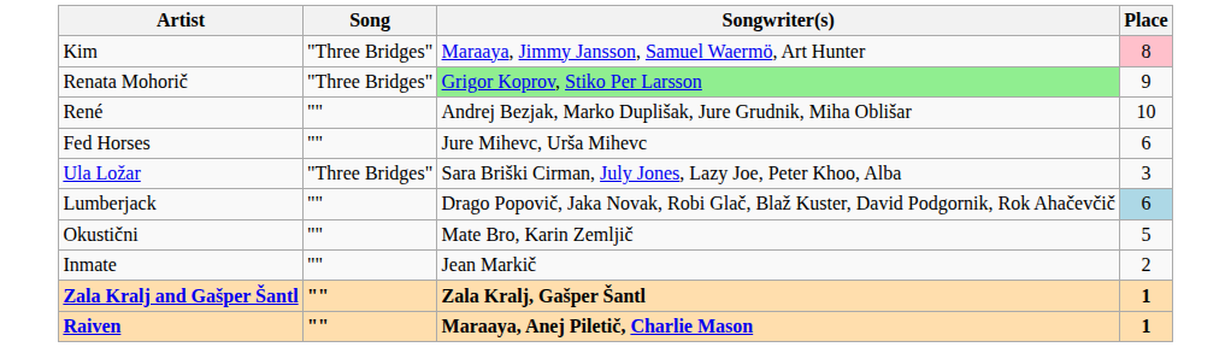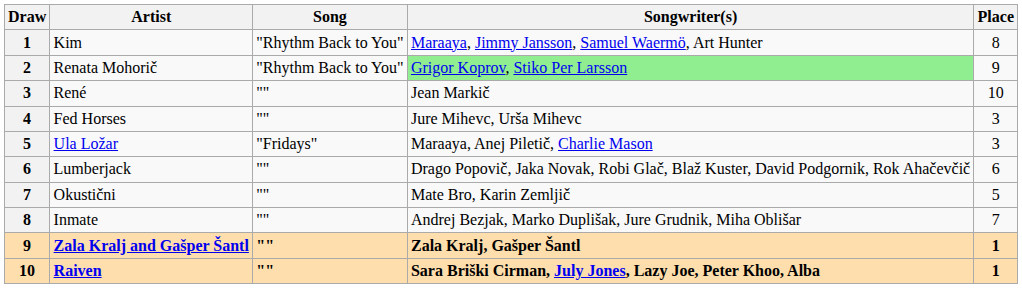 <table class="sortable wikitable plainrowheaders" style="margin: 1em auto 1em auto; text-align:center;">
 <tr>
+<th>Draw</th>
 <th>Artist</th>
 <th>Song</th>
 <th>Songwriter(s)</th>
 <th>Place</th>
 </tr>
 <tr>
+<th scope="row" style="text-align:center;">1</th>
 <td align="left">Kim</td>
-<td align="left">"Three Bridges"</td>
+<td align="left">"Rhythm Back to You"</td>
 <td align="left"><a href='#'>Maraaya</a>, <a href='#'>Jimmy Jansson</a>, <a href='#'>Samuel Waermö</a>, Art Hunter</td>
-<td style="background: pink;">8</td>
+<td>8</td>
 </tr>
 <tr>
+<th scope="row" style="text-align:center;">2</th>
 <td align="left">Renata Mohorič</td>
-<td align="left">"Three Bridges"</td>
+<td align="left">"Rhythm Back to You"</td>
 <td align="left" style="background: lightgreen;"><a href='#'>Grigor Koprov</a>, <a href='#'>Stiko Per Larsson</a></td>
 <td>9</td>
 </tr>
 <tr>
+<th scope="row" style="text-align:center;">3</th>
 <td align="left">René</td>
 <td align="left">""</td>
-<td align="left">Andrej Bezjak, Marko Duplišak, Jure Grudnik, Miha Oblišar</td>
+<td align="left">Jean Markič</td>
 <td>10</td>
 </tr>
 <tr>
+<th scope="row" style="text-align:center;">4</th>
 <td align="left">Fed Horses</td>
 <td align="left">""</td>
 <td align="left">Jure Mihevc, Urša Mihevc</td>
+<td>3</td>
+</tr>
+<tr>
+<th scope="row" style="text-align:center;">5</th>
+<td align="left"><a href='#'>Ula Ložar</a></td>
+<td align="left">"Fridays"</td>
+<td align="left">Maraaya, Anej Piletič, <a href='#'>Charlie Mason</a></td>
+<td>3</td>
+</tr>
+<tr>
+<th scope="row" style="text-align:center;">6</th>
+<td align="left">Lumberjack</td>
+<td align="left">""</td>
+<td align="left">Drago Popovič, Jaka Novak, Robi Glač, Blaž Kuster, David Podgornik, Rok Ahačevčič</td>
 <td>6</td>
 </tr>
 <tr>
-<td align="left"><a href='#'>Ula Ložar</a></td>
-<td align="left">"Three Bridges"</td>
-<td align="left">Sara Briški Cirman, <a href='#'>July Jones</a>, Lazy Joe, Peter Khoo, Alba</td>
-<td>3</td>
-</tr>
-<tr>
-<td align="left">Lumberjack</td>
-<td align="left">""</td>
-<td align="left">Drago Popovič, Jaka Novak, Robi Glač, Blaž Kuster, David Podgornik, Rok Ahačevčič</td>
-<td style="background: lightblue;">6</td>
-</tr>
-<tr>
+<th scope="row" style="text-align:center;">7</th>
 <td align="left">Okustični</td>
 <td align="left">""</td>
 <td align="left">Mate Bro, Karin Zemljič</td>
 <td>5</td>
 </tr>
 <tr>
+<th scope="row" style="text-align:center;">8</th>
 <td align="left">Inmate</td>
 <td align="left">""</td>
-<td align="left">Jean Markič</td>
-<td>2</td>
+<td align="left">Andrej Bezjak, Marko Duplišak, Jure Grudnik, Miha Oblišar</td>
+<td>7</td>
 </tr>
 <tr style="font-weight:bold; background:#FFDEAD;">
+<th scope="row" style="font-weight:bold; background:#FFDEAD; text-align:center;">9</th>
 <td align="left"><a href='#'>Zala Kralj and Gašper Šantl</a></td>
 <td align="left">""</td>
 <td align="left">Zala Kralj, Gašper Šantl</td>
 <td data-sort-value="1">1</td>
 </tr>
 <tr style="font-weight:bold; background:#FFDEAD;">
+<th scope="row" style="font-weight:bold; background:#FFDEAD; text-align:center;">10</th>
 <td align="left"><a href='#'>Raiven</a></td>
 <td align="left">""</td>
-<td align="left">Maraaya, Anej Piletič, <a href='#'>Charlie Mason</a></td>
+<td align="left">Sara Briški Cirman, <a href='#'>July Jones</a>, Lazy Joe, Peter Khoo, Alba</td>
 <td data-sort-value="1">1</td>
 </tr>
 </table>
